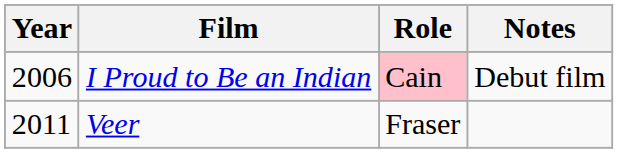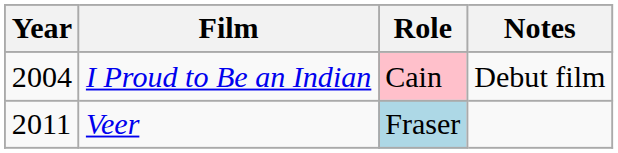 <table class="wikitable sortable plainrowheaders">
 <tr style="background:#ccc; text-align:center;">
 <th scope="col">Year</th>
 <th scope="col">Film</th>
 <th scope="col">Role</th>
 <th scope="col" class="unsortable">Notes</th>
 </tr>
 <tr>
-<td>2006</td>
+<td>2004</td>
 <td><em><a href='#'>I Proud to Be an Indian</a></em></td>
 <td style="background: pink;">Cain</td>
 <td>Debut film</td>
 </tr>
 <tr>
 <td>2011</td>
 <td><em><a href='#'>Veer</a></em></td>
-<td>Fraser</td>
+<td style="background: lightblue;">Fraser</td>
 <td></td>
 </tr>
 </table>
